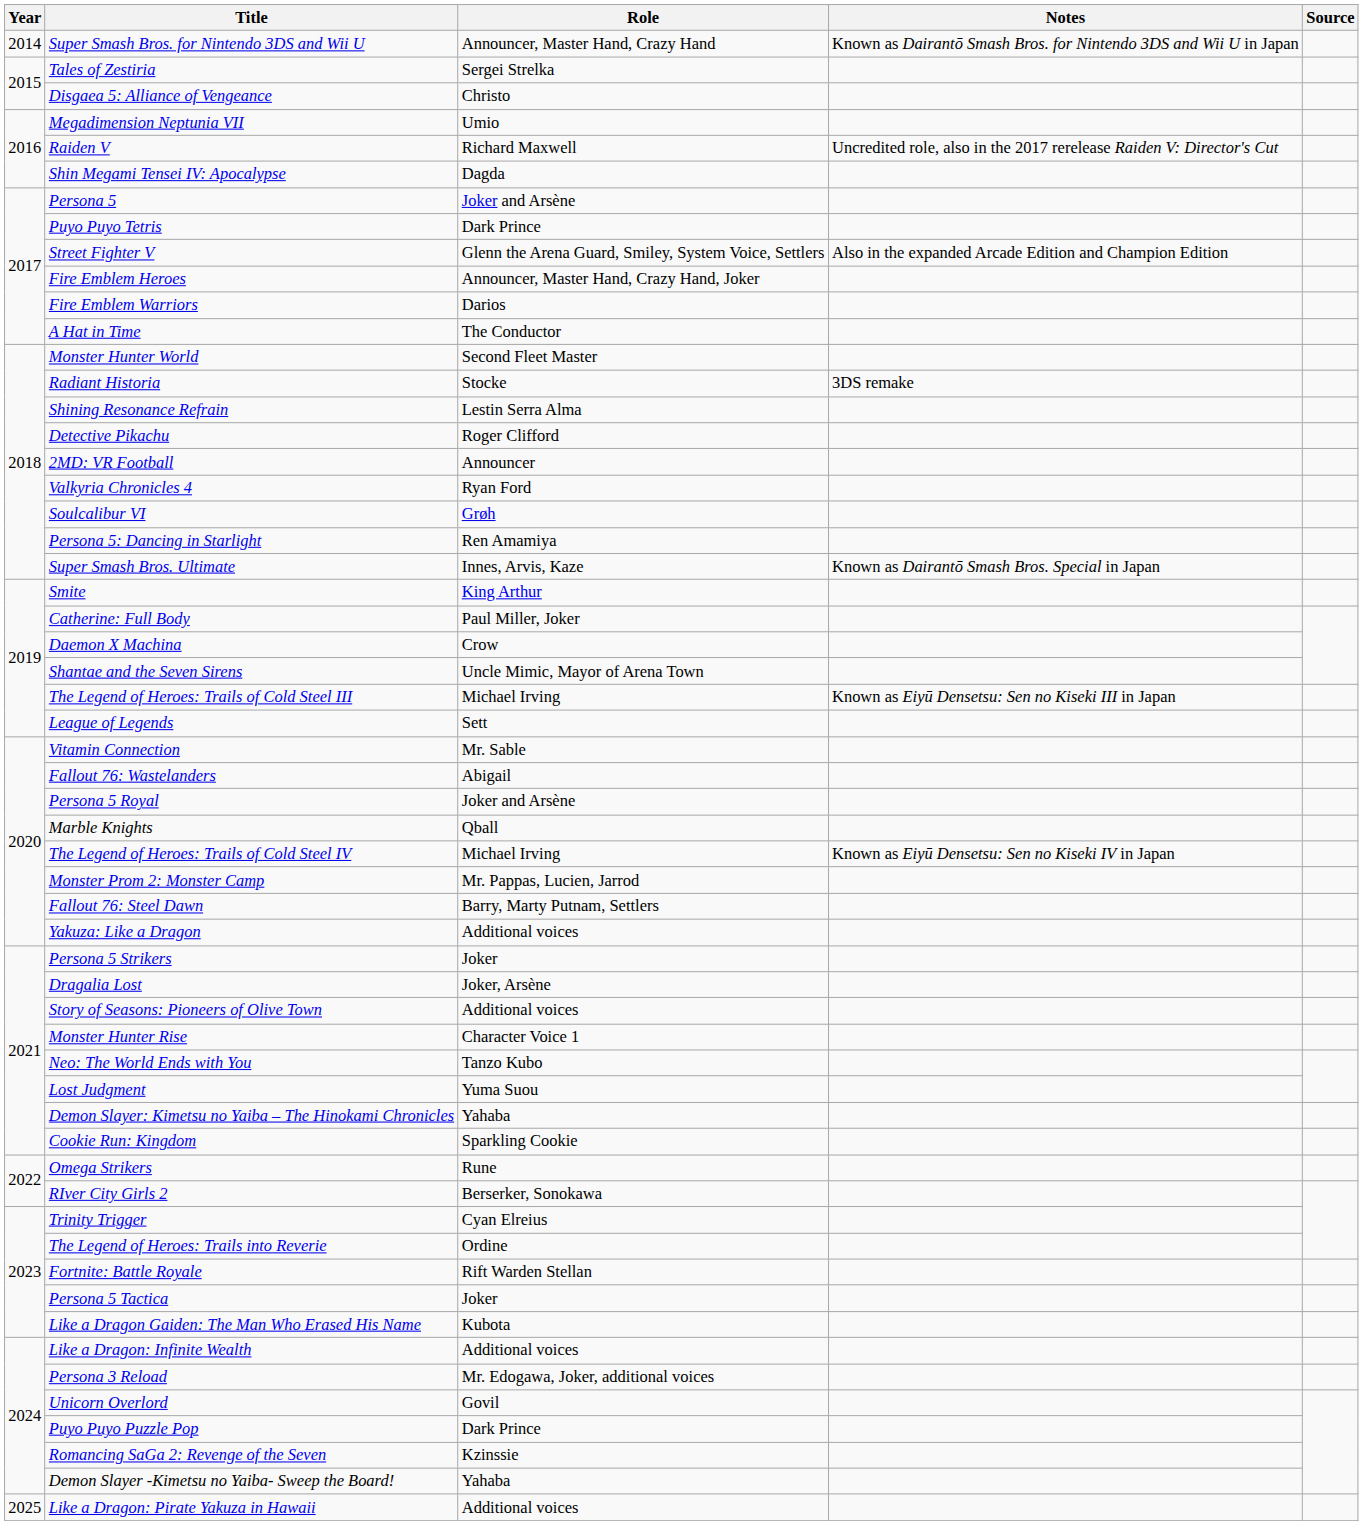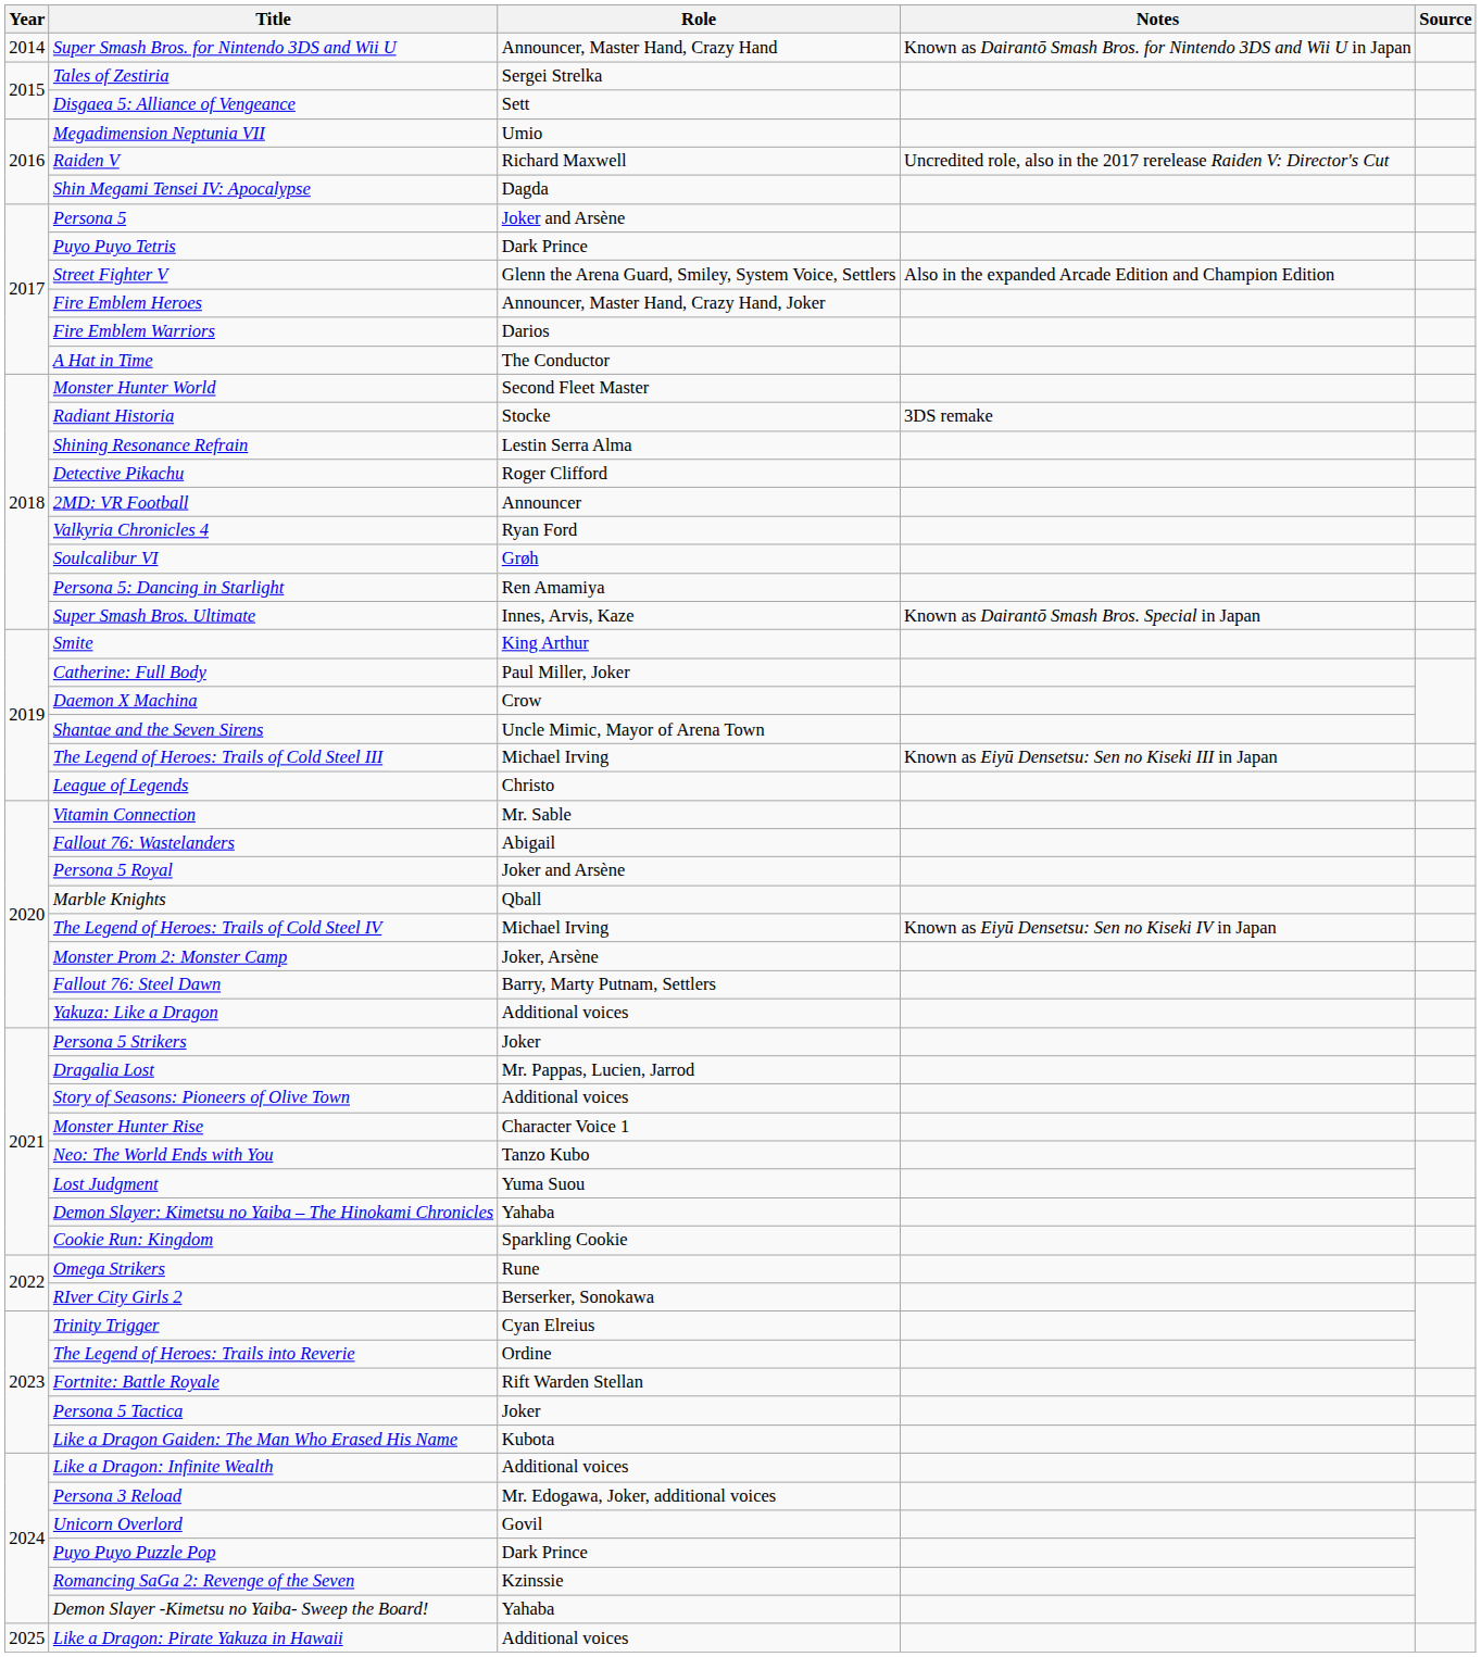 <table class="wikitable sortable">
 <tr>
 <th>Year</th>
 <th>Title</th>
 <th>Role</th>
 <th class="unsortable">Notes</th>
 <th class="unsortable">Source</th>
 </tr>
 <tr>
 <td>2014</td>
 <td><em><a href='#'>Super Smash Bros. for Nintendo 3DS and Wii U</a></em></td>
 <td>Announcer, Master Hand, Crazy Hand</td>
 <td>Known as <em>Dairantō Smash Bros. for Nintendo 3DS and Wii U</em> in Japan</td>
 <td></td>
 </tr>
 <tr>
 <td rowspan="2">2015</td>
 <td><em><a href='#'>Tales of Zestiria</a></em></td>
 <td>Sergei Strelka</td>
 <td></td>
 <td></td>
 </tr>
 <tr>
 <td><em><a href='#'>Disgaea 5: Alliance of Vengeance</a></em></td>
-<td>Christo</td>
+<td>Sett</td>
 <td></td>
 <td></td>
 </tr>
 <tr>
 <td rowspan="3">2016</td>
 <td><em><a href='#'>Megadimension Neptunia VII</a></em></td>
 <td>Umio</td>
 <td></td>
 <td></td>
 </tr>
 <tr>
 <td><em><a href='#'>Raiden V</a></em></td>
 <td>Richard Maxwell</td>
 <td>Uncredited role, also in the 2017 rerelease <em>Raiden V: Director's Cut</em></td>
 <td></td>
 </tr>
 <tr>
 <td><em><a href='#'>Shin Megami Tensei IV: Apocalypse</a></em></td>
 <td>Dagda</td>
 <td></td>
 <td></td>
 </tr>
 <tr>
 <td rowspan="6">2017</td>
 <td><em><a href='#'>Persona 5</a></em></td>
 <td><a href='#'>Joker</a> and Arsène</td>
 <td></td>
 <td></td>
 </tr>
 <tr>
 <td><em><a href='#'>Puyo Puyo Tetris</a></em></td>
 <td>Dark Prince</td>
 <td></td>
 <td></td>
 </tr>
 <tr>
 <td><em><a href='#'>Street Fighter V</a></em></td>
 <td>Glenn the Arena Guard, Smiley, System Voice, Settlers</td>
 <td>Also in the expanded Arcade Edition and Champion Edition</td>
 <td></td>
 </tr>
 <tr>
 <td><em><a href='#'>Fire Emblem Heroes</a></em></td>
 <td>Announcer, Master Hand, Crazy Hand, Joker</td>
 <td></td>
 <td></td>
 </tr>
 <tr>
 <td><em><a href='#'>Fire Emblem Warriors</a></em></td>
 <td>Darios</td>
 <td></td>
 <td></td>
 </tr>
 <tr>
 <td><em><a href='#'>A Hat in Time</a></em></td>
 <td>The Conductor</td>
 <td></td>
 <td></td>
 </tr>
 <tr>
 <td rowspan="9">2018</td>
 <td><em><a href='#'>Monster Hunter World</a></em></td>
 <td>Second Fleet Master</td>
 <td></td>
 <td></td>
 </tr>
 <tr>
 <td><em><a href='#'>Radiant Historia</a></em></td>
 <td>Stocke</td>
 <td>3DS remake</td>
 <td></td>
 </tr>
 <tr>
 <td><em><a href='#'>Shining Resonance Refrain</a></em></td>
 <td>Lestin Serra Alma</td>
 <td></td>
 <td></td>
 </tr>
 <tr>
 <td><em><a href='#'>Detective Pikachu</a></em></td>
 <td>Roger Clifford</td>
 <td></td>
 <td></td>
 </tr>
 <tr>
 <td><em><a href='#'>2MD: VR Football</a></em></td>
 <td>Announcer</td>
 <td></td>
 <td></td>
 </tr>
 <tr>
 <td><em><a href='#'>Valkyria Chronicles 4</a></em></td>
 <td>Ryan Ford</td>
 <td></td>
 <td></td>
 </tr>
 <tr>
 <td><em><a href='#'>Soulcalibur VI</a></em></td>
 <td><a href='#'>Grøh</a></td>
 <td></td>
 <td></td>
 </tr>
 <tr>
 <td><em><a href='#'>Persona 5: Dancing in Starlight</a></em></td>
 <td>Ren Amamiya</td>
 <td></td>
 <td></td>
 </tr>
 <tr>
 <td><em><a href='#'>Super Smash Bros. Ultimate</a></em></td>
 <td>Innes, Arvis, Kaze</td>
 <td>Known as <em>Dairantō Smash Bros. Special</em> in Japan</td>
 <td></td>
 </tr>
 <tr>
 <td rowspan="6">2019</td>
 <td><em><a href='#'>Smite</a></em></td>
 <td><a href='#'>King Arthur</a></td>
 <td></td>
 <td></td>
 </tr>
 <tr>
 <td><em><a href='#'>Catherine: Full Body</a></em></td>
 <td>Paul Miller, Joker</td>
 <td></td>
 <td rowspan="3"></td>
 </tr>
 <tr>
 <td><em><a href='#'>Daemon X Machina</a></em></td>
 <td>Crow</td>
 <td></td>
 </tr>
 <tr>
 <td><em><a href='#'>Shantae and the Seven Sirens</a></em></td>
 <td>Uncle Mimic, Mayor of Arena Town</td>
 <td></td>
 </tr>
 <tr>
 <td><em><a href='#'>The Legend of Heroes: Trails of Cold Steel III</a></em></td>
 <td>Michael Irving</td>
 <td>Known as <em>Eiyū Densetsu: Sen no Kiseki III</em> in Japan</td>
 <td></td>
 </tr>
 <tr>
 <td><em><a href='#'>League of Legends</a></em></td>
-<td>Sett</td>
+<td>Christo</td>
 <td></td>
 <td></td>
 </tr>
 <tr>
 <td rowspan="8">2020</td>
 <td><em><a href='#'>Vitamin Connection</a></em></td>
 <td>Mr. Sable</td>
 <td></td>
 <td></td>
 </tr>
 <tr>
 <td><em><a href='#'>Fallout 76: Wastelanders</a></em></td>
 <td>Abigail</td>
 <td></td>
 <td></td>
 </tr>
 <tr>
 <td><em><a href='#'>Persona 5 Royal</a></em></td>
 <td>Joker and Arsène</td>
 <td></td>
 <td></td>
 </tr>
 <tr>
 <td><em>Marble Knights</em></td>
 <td>Qball</td>
 <td></td>
 <td></td>
 </tr>
 <tr>
 <td><em><a href='#'>The Legend of Heroes: Trails of Cold Steel IV</a></em></td>
 <td>Michael Irving</td>
 <td>Known as <em>Eiyū Densetsu: Sen no Kiseki IV</em> in Japan</td>
 <td></td>
 </tr>
 <tr>
 <td><em><a href='#'>Monster Prom 2: Monster Camp</a></em></td>
-<td>Mr. Pappas, Lucien, Jarrod</td>
+<td>Joker, Arsène</td>
 <td></td>
 <td></td>
 </tr>
 <tr>
 <td><em><a href='#'>Fallout 76: Steel Dawn</a></em></td>
 <td>Barry, Marty Putnam, Settlers</td>
 <td></td>
 <td></td>
 </tr>
 <tr>
 <td><em><a href='#'>Yakuza: Like a Dragon</a></em></td>
 <td>Additional voices</td>
 <td></td>
 <td></td>
 </tr>
 <tr>
 <td rowspan="8">2021</td>
 <td><em><a href='#'>Persona 5 Strikers</a></em></td>
 <td>Joker</td>
 <td></td>
 <td></td>
 </tr>
 <tr>
 <td><em><a href='#'>Dragalia Lost</a></em></td>
-<td>Joker, Arsène</td>
+<td>Mr. Pappas, Lucien, Jarrod</td>
 <td></td>
 </tr>
 <tr>
 <td><em><a href='#'>Story of Seasons: Pioneers of Olive Town</a></em></td>
 <td>Additional voices</td>
 <td></td>
 <td></td>
 </tr>
 <tr>
 <td><em><a href='#'>Monster Hunter Rise</a></em></td>
 <td>Character Voice 1</td>
 <td></td>
 <td></td>
 </tr>
 <tr>
 <td><em><a href='#'>Neo: The World Ends with You</a></em></td>
 <td>Tanzo Kubo</td>
 <td></td>
 <td rowspan="2"></td>
 </tr>
 <tr>
 <td><em><a href='#'>Lost Judgment</a></em></td>
 <td>Yuma Suou</td>
 <td></td>
 </tr>
 <tr>
 <td><em><a href='#'>Demon Slayer: Kimetsu no Yaiba – The Hinokami Chronicles</a></em></td>
 <td>Yahaba</td>
 <td></td>
 <td></td>
 </tr>
 <tr>
 <td><em><a href='#'>Cookie Run: Kingdom</a></em></td>
 <td>Sparkling Cookie</td>
 <td></td>
 <td></td>
 </tr>
 <tr>
 <td rowspan="2">2022</td>
 <td><em><a href='#'>Omega Strikers</a></em></td>
 <td>Rune</td>
 <td></td>
 <td></td>
 </tr>
 <tr>
 <td><a href='#'><em>RIver City Girls 2</em></a></td>
 <td>Berserker, Sonokawa</td>
 <td></td>
 <td rowspan="3"></td>
 </tr>
 <tr>
 <td rowspan="5">2023</td>
 <td><em><a href='#'>Trinity Trigger</a></em></td>
 <td>Cyan Elreius</td>
 <td></td>
 </tr>
 <tr>
 <td><em><a href='#'>The Legend of Heroes: Trails into Reverie</a></em></td>
 <td>Ordine</td>
 <td></td>
 </tr>
 <tr>
 <td><em><a href='#'>Fortnite: Battle Royale</a></em></td>
 <td>Rift Warden Stellan</td>
 <td></td>
 <td></td>
 </tr>
 <tr>
 <td><em><a href='#'>Persona 5 Tactica</a></em></td>
 <td>Joker</td>
 <td></td>
 <td></td>
 </tr>
 <tr>
 <td><em><a href='#'>Like a Dragon Gaiden: The Man Who Erased His Name</a></em></td>
 <td>Kubota</td>
 <td></td>
 <td></td>
 </tr>
 <tr>
 <td rowspan="6">2024</td>
 <td><em><a href='#'>Like a Dragon: Infinite Wealth</a></em></td>
 <td>Additional voices</td>
 <td></td>
 <td></td>
 </tr>
 <tr>
 <td><em><a href='#'>Persona 3 Reload</a></em></td>
 <td>Mr. Edogawa, Joker, additional voices</td>
 <td></td>
 <td></td>
 </tr>
 <tr>
 <td><em><a href='#'>Unicorn Overlord</a></em></td>
 <td>Govil</td>
 <td></td>
 <td rowspan="4"></td>
 </tr>
 <tr>
 <td><em><a href='#'>Puyo Puyo Puzzle Pop</a></em></td>
 <td>Dark Prince</td>
 <td></td>
 </tr>
 <tr>
 <td><em><a href='#'>Romancing SaGa 2: Revenge of the Seven</a></em></td>
 <td>Kzinssie</td>
 <td></td>
 </tr>
 <tr>
 <td><em>Demon Slayer -Kimetsu no Yaiba- Sweep the Board!</em></td>
 <td>Yahaba</td>
 <td></td>
 </tr>
 <tr>
 <td>2025</td>
 <td><em><a href='#'>Like a Dragon: Pirate Yakuza in Hawaii</a></em></td>
 <td>Additional voices</td>
 <td></td>
 <td></td>
 </tr>
 </table>
